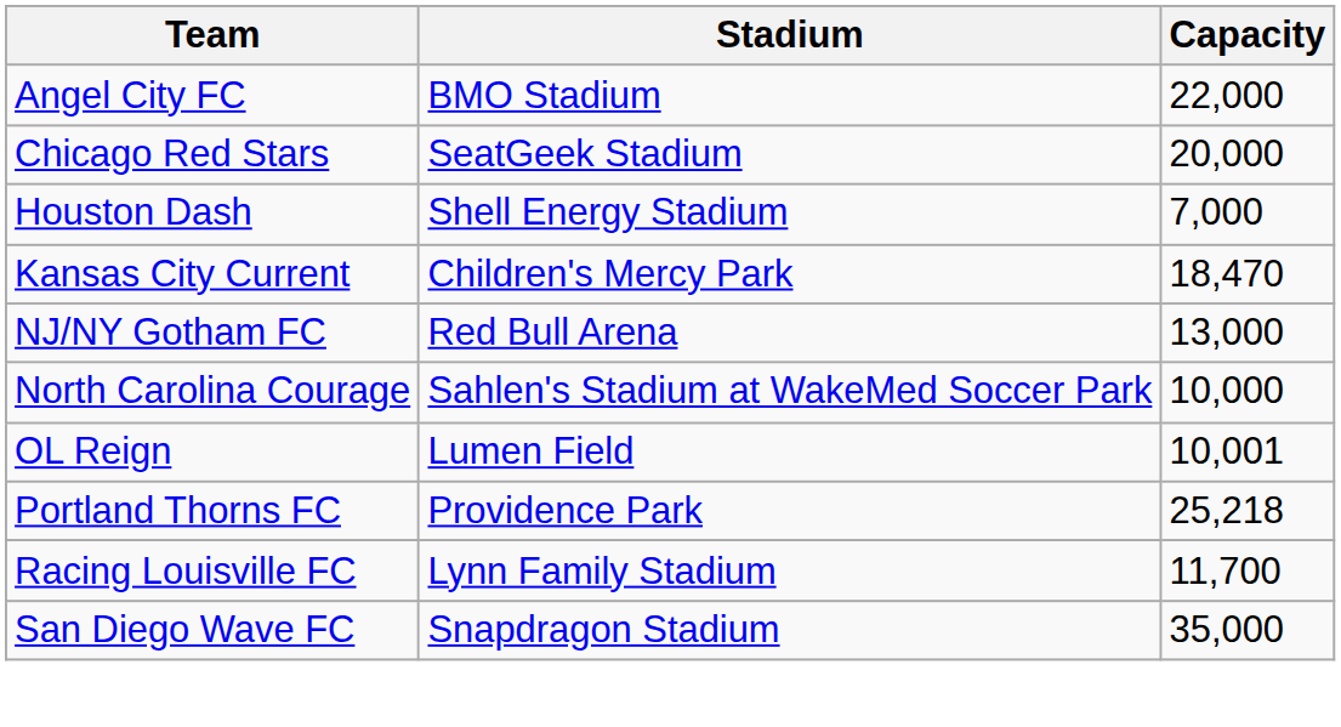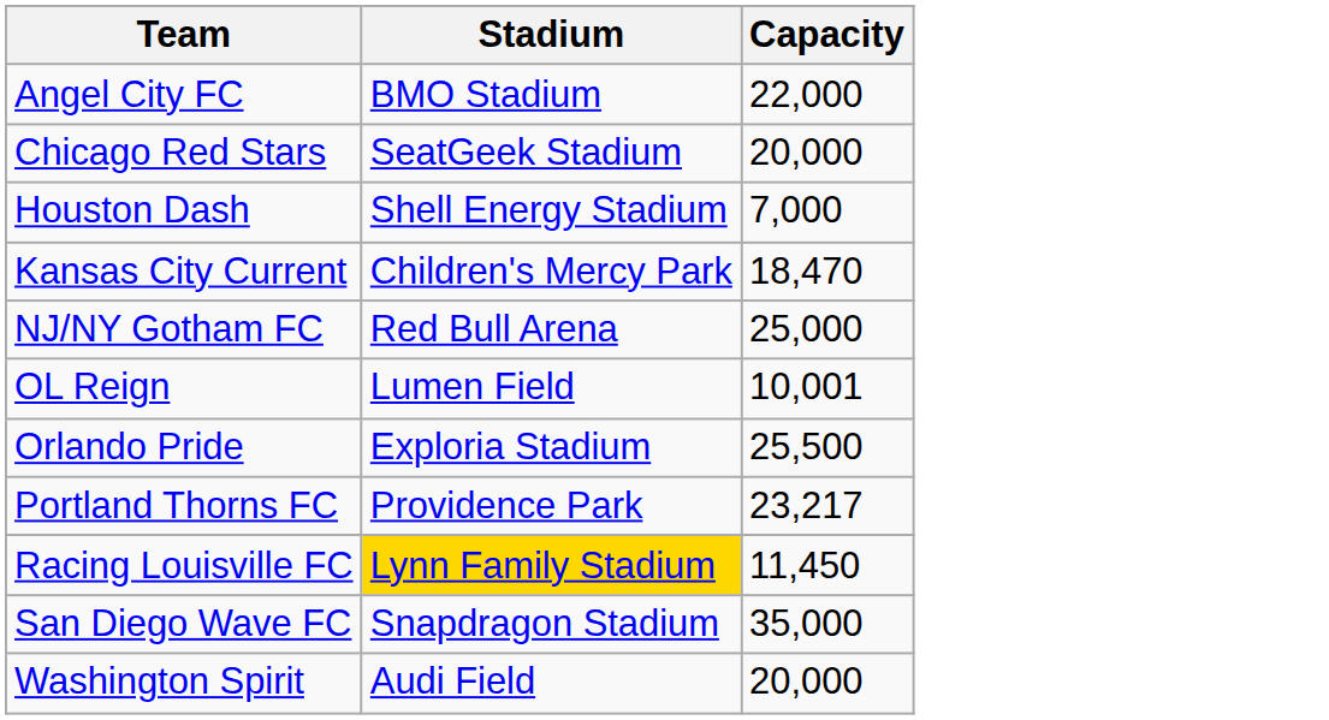 <table class="sortable wikitable">
 <tr>
 <th scope="col">Team</th>
 <th scope="col">Stadium</th>
 <th scope="col" data-sort-type="number">Capacity</th>
 </tr>
 <tr>
 <td><a href='#'>Angel City FC</a></td>
 <td><a href='#'>BMO Stadium</a></td>
 <td>22,000</td>
 </tr>
 <tr>
 <td><a href='#'>Chicago Red Stars</a></td>
 <td><a href='#'>SeatGeek Stadium</a></td>
 <td>20,000</td>
 </tr>
 <tr>
 <td><a href='#'>Houston Dash</a></td>
 <td><a href='#'>Shell Energy Stadium</a></td>
 <td>7,000</td>
 </tr>
 <tr>
 <td><a href='#'>Kansas City Current</a></td>
 <td><a href='#'>Children's Mercy Park</a></td>
 <td>18,470</td>
 </tr>
 <tr>
 <td><a href='#'>NJ/NY Gotham FC</a></td>
 <td><a href='#'>Red Bull Arena</a></td>
-<td>13,000</td>
-</tr>
-<tr>
-<td><a href='#'>North Carolina Courage</a></td>
-<td><a href='#'>Sahlen's Stadium at WakeMed Soccer Park</a></td>
-<td>10,000</td>
+<td>25,000</td>
 </tr>
 <tr>
 <td><a href='#'>OL Reign</a></td>
 <td><a href='#'>Lumen Field</a></td>
 <td>10,001</td>
 </tr>
 <tr>
+<td><a href='#'>Orlando Pride</a></td>
+<td><a href='#'>Exploria Stadium</a></td>
+<td>25,500</td>
+</tr>
+<tr>
 <td><a href='#'>Portland Thorns FC</a></td>
 <td><a href='#'>Providence Park</a></td>
-<td>25,218</td>
+<td>23,217</td>
 </tr>
 <tr>
 <td><a href='#'>Racing Louisville FC</a></td>
-<td><a href='#'>Lynn Family Stadium</a></td>
-<td>11,700</td>
+<td style="background: gold;"><a href='#'>Lynn Family Stadium</a></td>
+<td>11,450</td>
 </tr>
 <tr>
 <td><a href='#'>San Diego Wave FC</a></td>
 <td><a href='#'>Snapdragon Stadium</a></td>
 <td>35,000</td>
 </tr>
+<tr>
+<td><a href='#'>Washington Spirit</a></td>
+<td><a href='#'>Audi Field</a></td>
+<td>20,000</td>
+</tr>
 </table>
